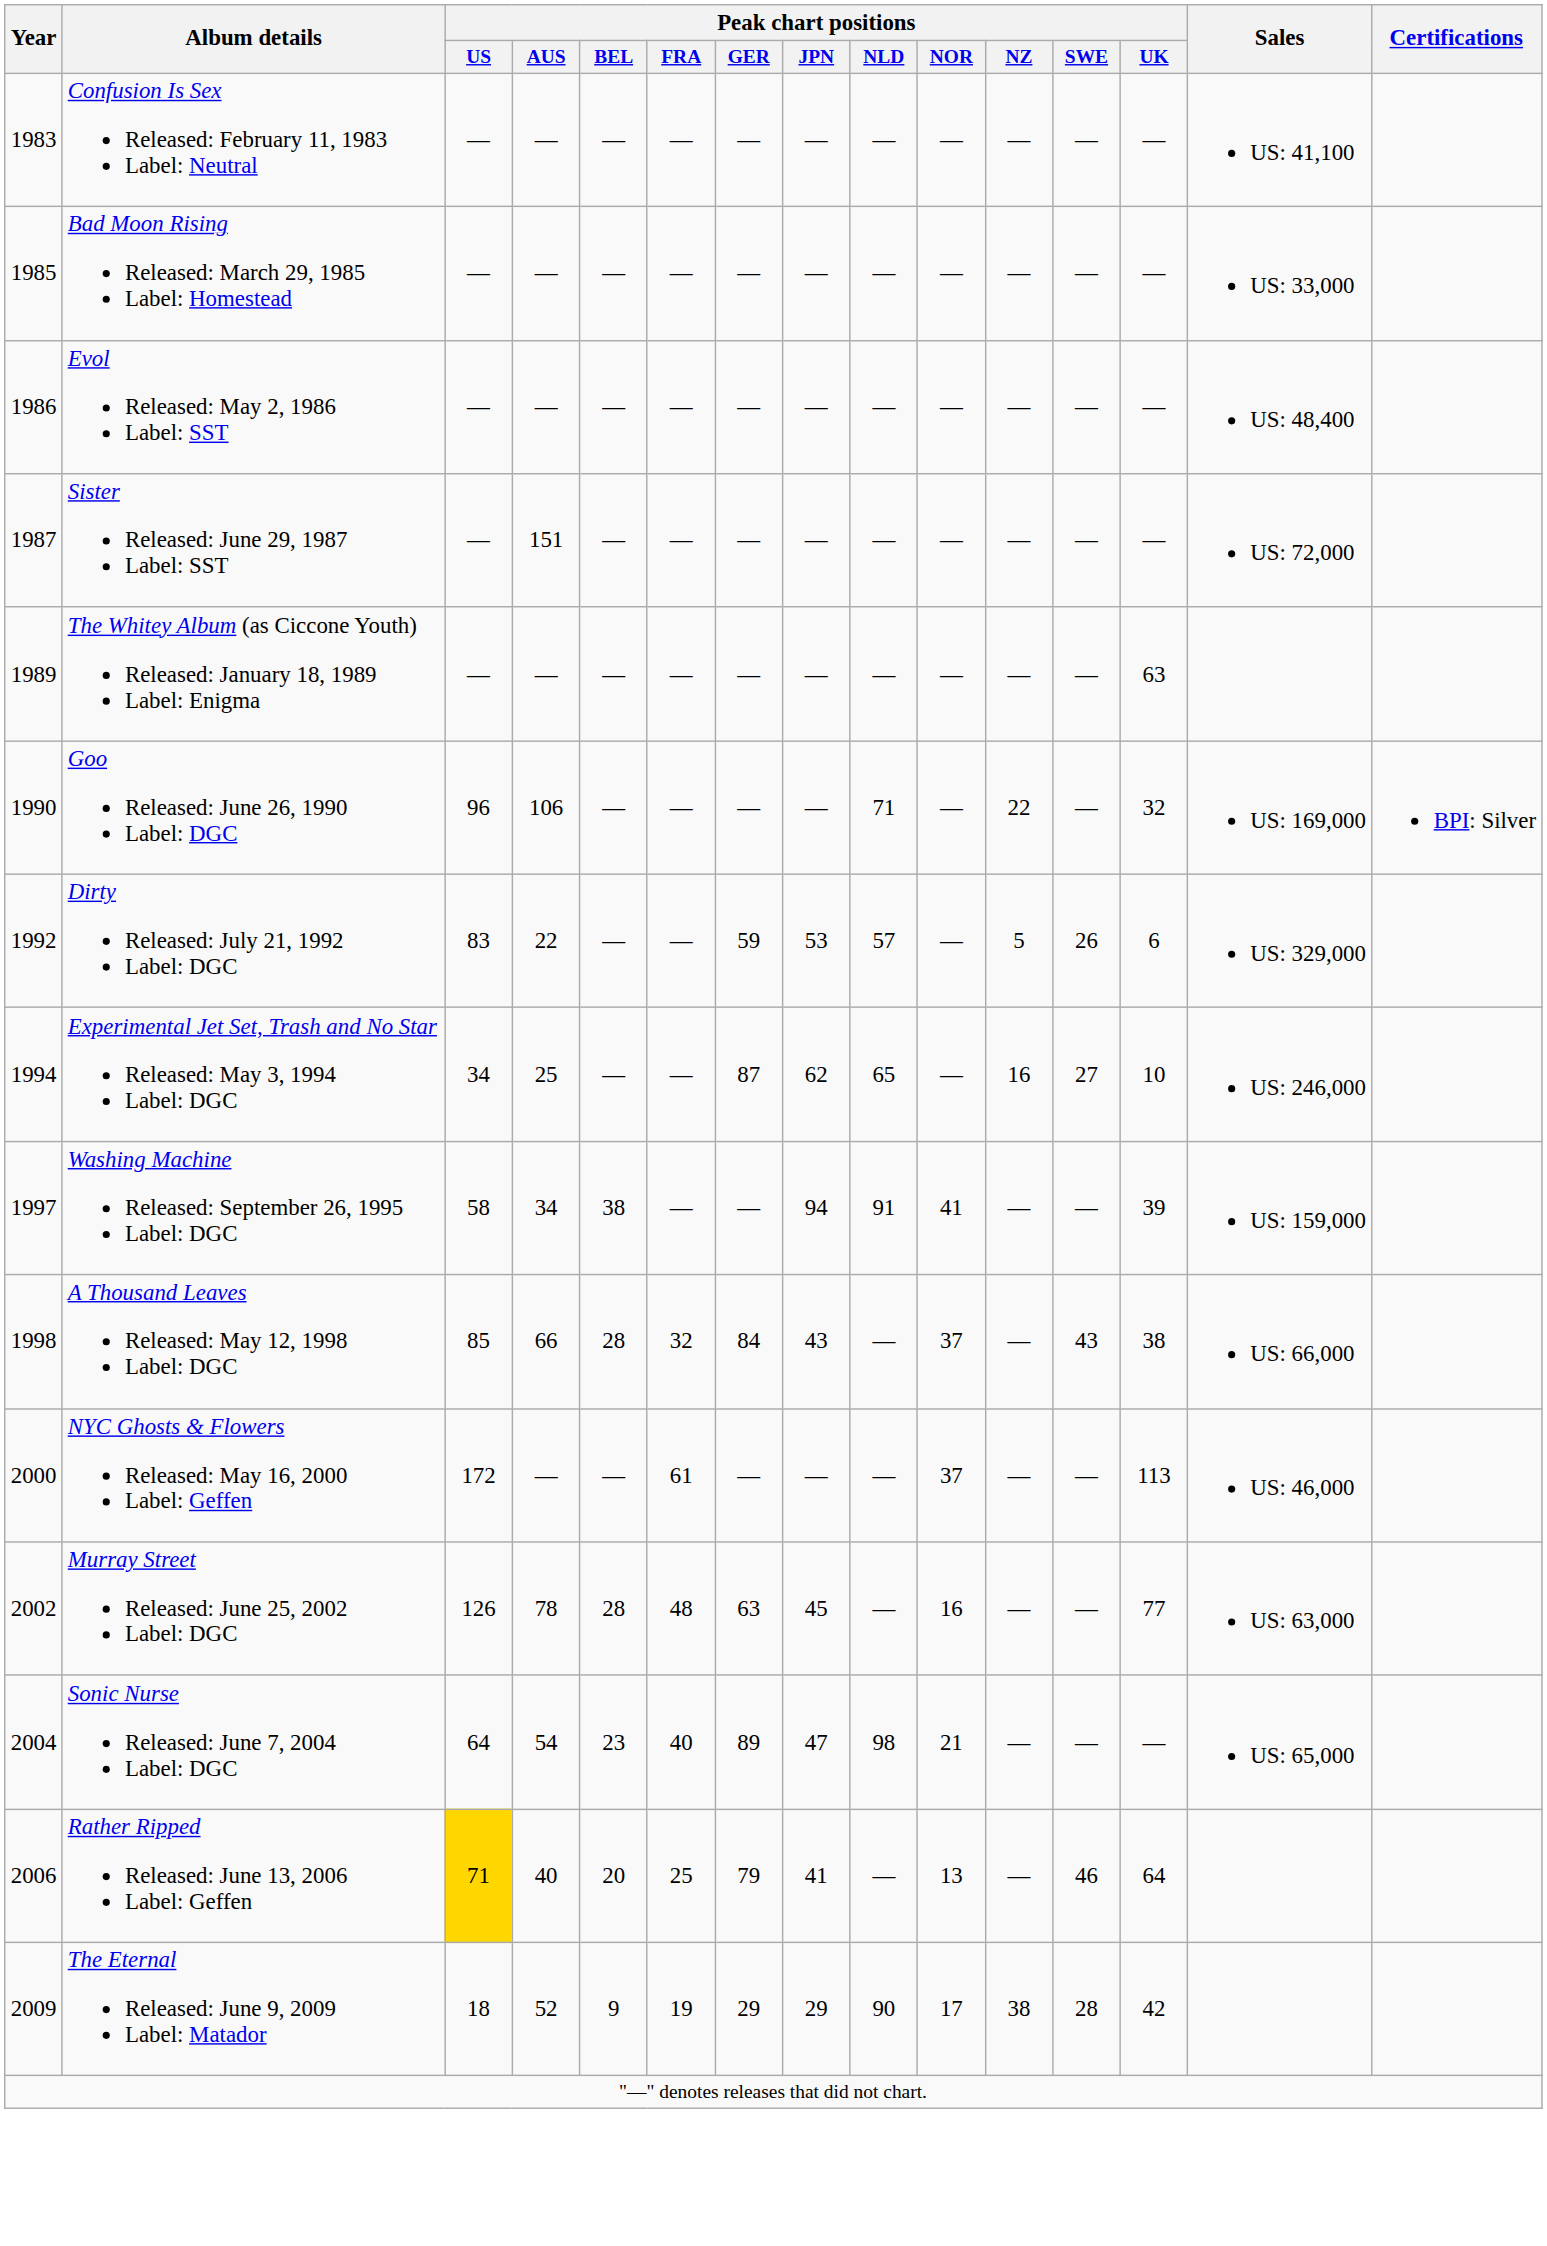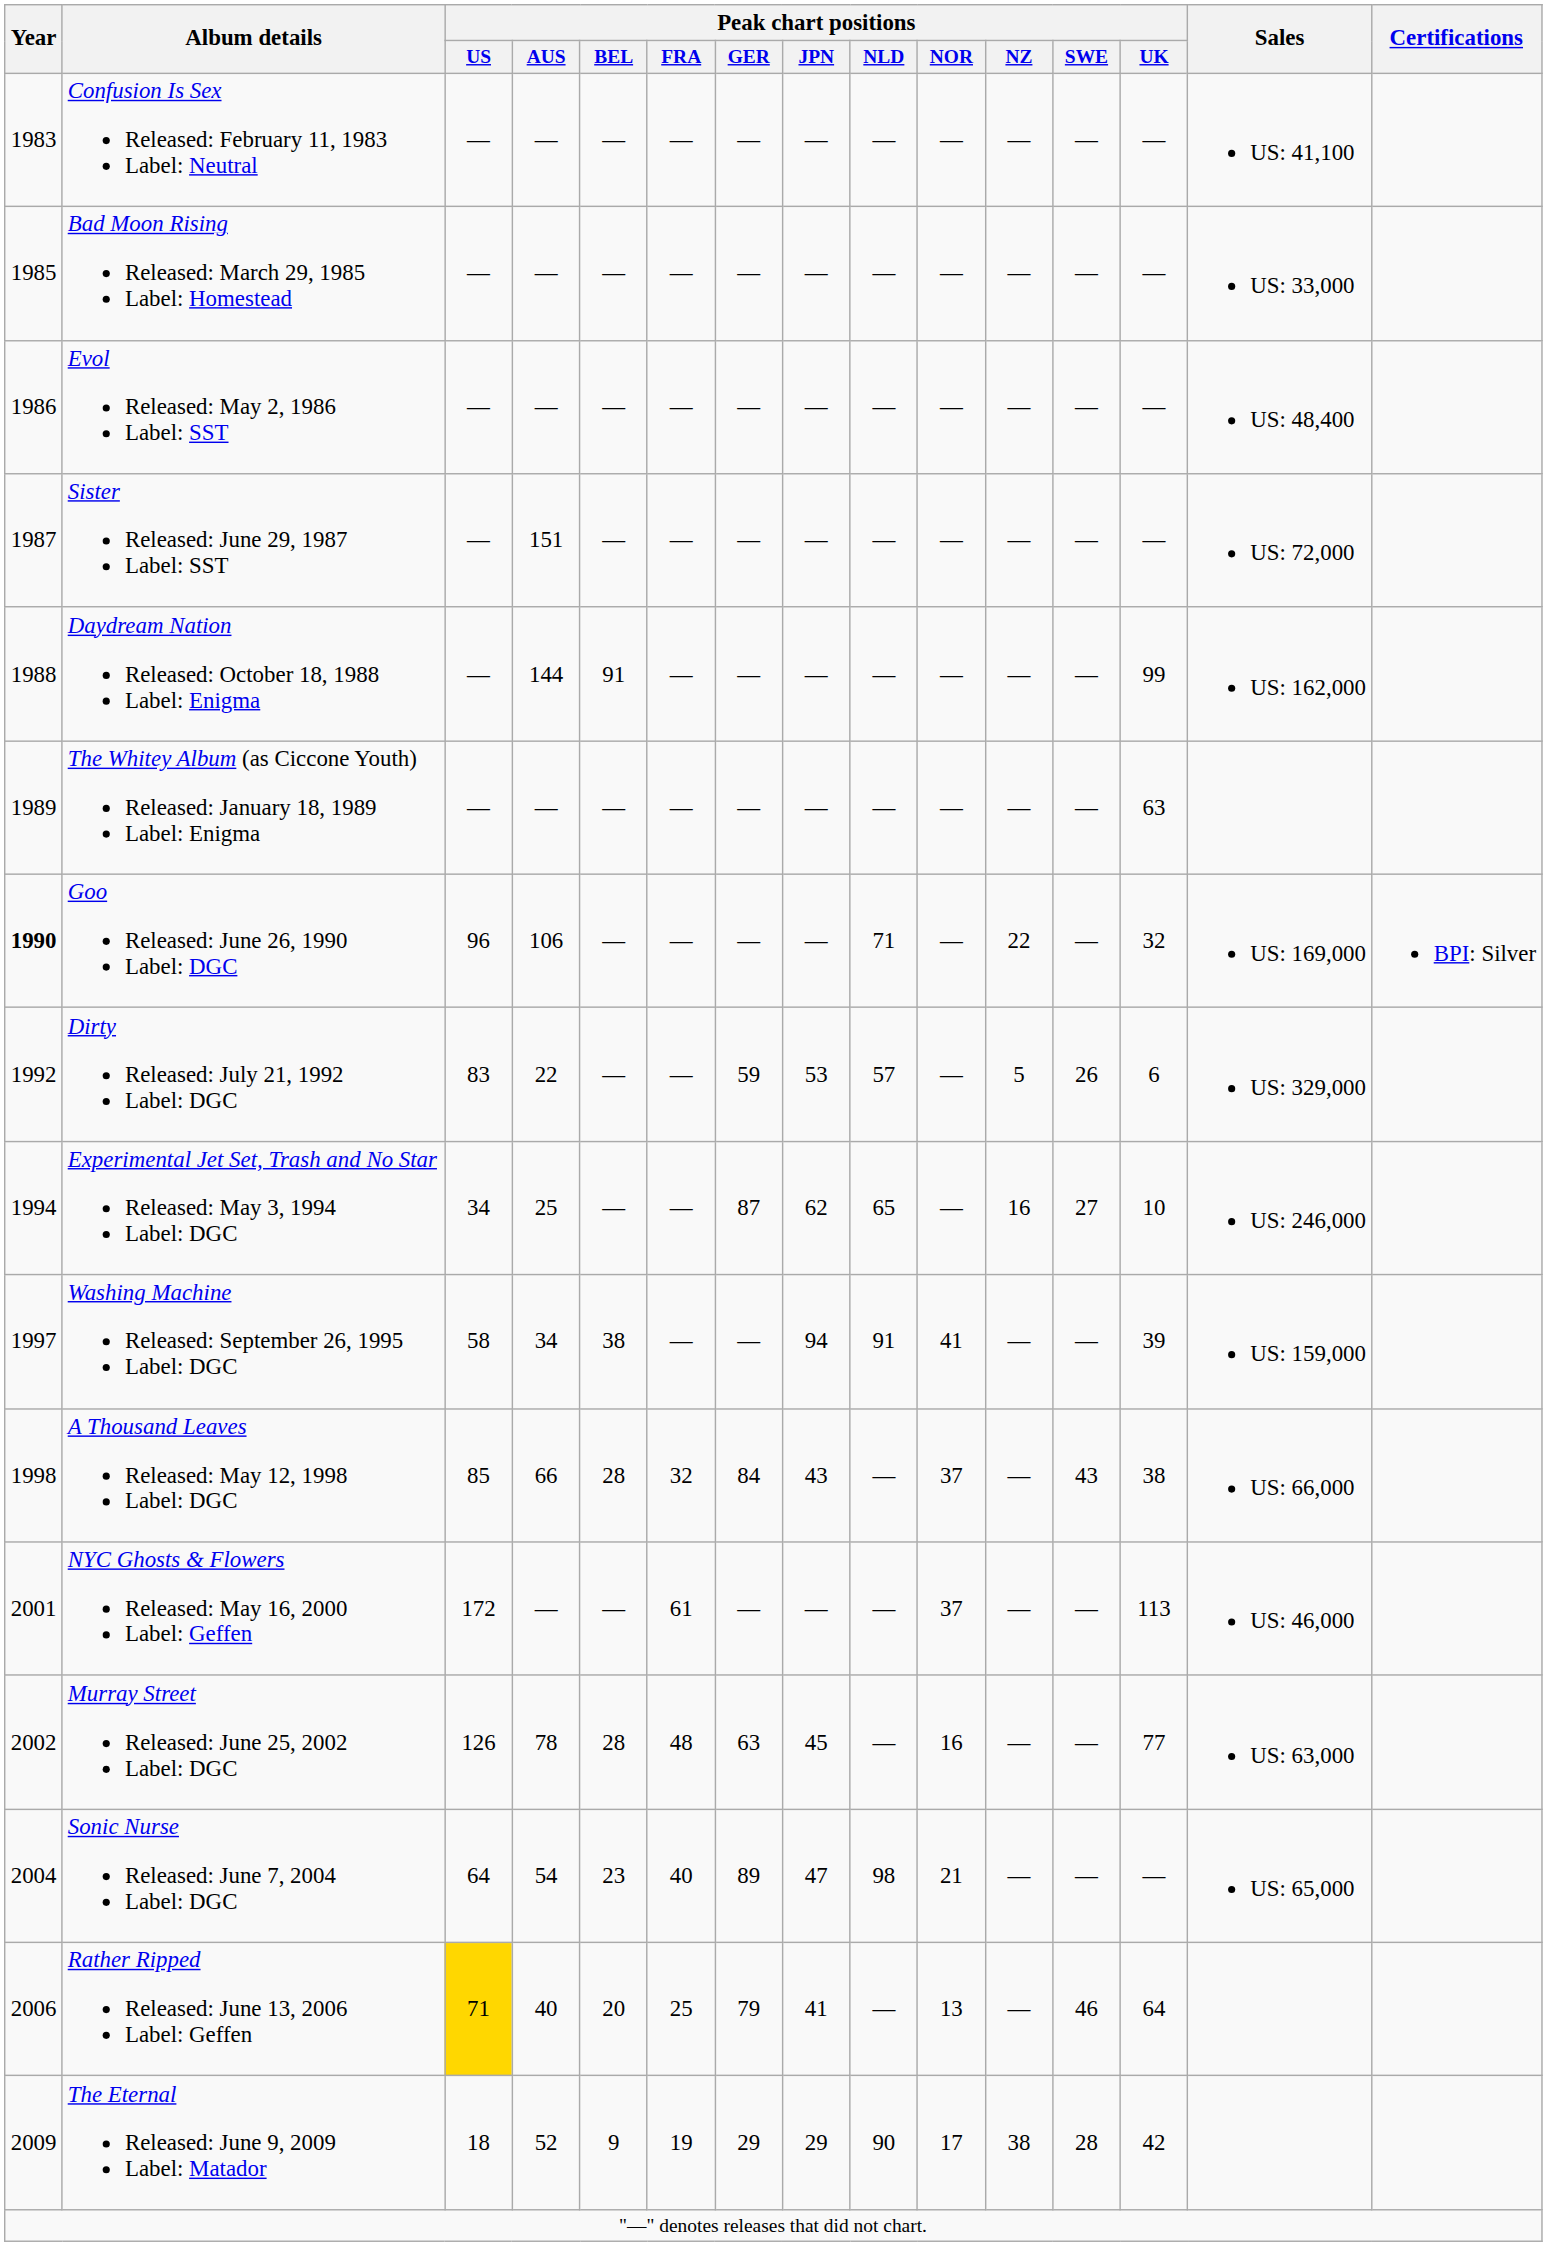 <table class="wikitable">
 <tr>
 <th rowspan="2" width="33">Year</th>
 <th rowspan="2" width="260">Album details</th>
 <th colspan="11">Peak chart positions</th>
 <th rowspan="2">Sales</th>
 <th rowspan="2"><a href='#'>Certifications</a></th>
 </tr>
 <tr>
 <th style="width:3em;font-size:85%"><a href='#'>US</a><br></th>
 <th style="width:3em;font-size:85%"><a href='#'>AUS</a><br></th>
 <th style="width:3em;font-size:85%"><a href='#'>BEL</a><br></th>
 <th style="width:3em;font-size:85%"><a href='#'>FRA</a><br></th>
 <th style="width:3em;font-size:85%"><a href='#'>GER</a><br></th>
 <th style="width:3em;font-size:85%"><a href='#'>JPN</a><br></th>
 <th style="width:3em;font-size:85%"><a href='#'>NLD</a><br></th>
 <th style="width:3em;font-size:85%"><a href='#'>NOR</a><br></th>
 <th style="width:3em;font-size:85%"><a href='#'>NZ</a><br></th>
 <th style="width:3em;font-size:85%"><a href='#'>SWE</a><br></th>
 <th style="width:3em;font-size:85%"><a href='#'>UK</a><br></th>
 </tr>
 <tr>
 <td align="center">1983</td>
 <td><em><a href='#'>Confusion Is Sex</a></em><br><ul><li>Released: February 11, 1983</li><li>Label: <a href='#'>Neutral</a></li></ul></td>
 <td align="center">—</td>
 <td align="center">—</td>
 <td align="center">—</td>
 <td align="center">—</td>
 <td align="center">—</td>
 <td align="center">—</td>
 <td align="center">—</td>
 <td align="center">—</td>
 <td align="center">—</td>
 <td align="center">—</td>
 <td align="center">—</td>
 <td><br><ul><li>US: 41,100</li></ul></td>
 <td></td>
 </tr>
 <tr>
 <td align="center">1985</td>
 <td><em><a href='#'>Bad Moon Rising</a></em><br><ul><li>Released: March 29, 1985</li><li>Label: <a href='#'>Homestead</a></li></ul></td>
 <td align="center">—</td>
 <td align="center">—</td>
 <td align="center">—</td>
 <td align="center">—</td>
 <td align="center">—</td>
 <td align="center">—</td>
 <td align="center">—</td>
 <td align="center">—</td>
 <td align="center">—</td>
 <td align="center">—</td>
 <td align="center">—</td>
 <td><br><ul><li>US: 33,000</li></ul></td>
 <td></td>
 </tr>
 <tr>
 <td align="center">1986</td>
 <td><em><a href='#'>Evol</a></em><br><ul><li>Released: May 2, 1986</li><li>Label: <a href='#'>SST</a></li></ul></td>
 <td align="center">—</td>
 <td align="center">—</td>
 <td align="center">—</td>
 <td align="center">—</td>
 <td align="center">—</td>
 <td align="center">—</td>
 <td align="center">—</td>
 <td align="center">—</td>
 <td align="center">—</td>
 <td align="center">—</td>
 <td align="center">—</td>
 <td><br><ul><li>US: 48,400</li></ul></td>
 <td></td>
 </tr>
 <tr>
 <td align="center">1987</td>
 <td><em><a href='#'>Sister</a></em><br><ul><li>Released: June 29, 1987</li><li>Label: SST</li></ul></td>
 <td align="center">—</td>
 <td align="center">151</td>
 <td align="center">—</td>
 <td align="center">—</td>
 <td align="center">—</td>
 <td align="center">—</td>
 <td align="center">—</td>
 <td align="center">—</td>
 <td align="center">—</td>
 <td align="center">—</td>
 <td align="center">—</td>
 <td><br><ul><li>US: 72,000</li></ul></td>
 <td></td>
 </tr>
 <tr>
+<td align="center">1988</td>
+<td><em><a href='#'>Daydream Nation</a></em><br><ul><li>Released: October 18, 1988</li><li>Label: <a href='#'>Enigma</a></li></ul></td>
+<td align="center">—</td>
+<td align="center">144</td>
+<td align="center">91</td>
+<td align="center">—</td>
+<td align="center">—</td>
+<td align="center">—</td>
+<td align="center">—</td>
+<td align="center">—</td>
+<td align="center">—</td>
+<td align="center">—</td>
+<td align="center">99</td>
+<td><br><ul><li>US: 162,000</li></ul></td>
+<td></td>
+</tr>
+<tr>
 <td align="center">1989</td>
 <td><em><a href='#'>The Whitey Album</a></em> (as Ciccone Youth)<br><ul><li>Released: January 18, 1989</li><li>Label: Enigma</li></ul></td>
 <td align="center">—</td>
 <td align="center">—</td>
 <td align="center">—</td>
 <td align="center">—</td>
 <td align="center">—</td>
 <td align="center">—</td>
 <td align="center">—</td>
 <td align="center">—</td>
 <td align="center">—</td>
 <td align="center">—</td>
 <td align="center">63</td>
 <td></td>
 <td></td>
 </tr>
 <tr>
-<td align="center">1990</td>
+<td align="center"><strong>1990</strong></td>
 <td><em><a href='#'>Goo</a></em><br><ul><li>Released: June 26, 1990</li><li>Label: <a href='#'>DGC</a></li></ul></td>
 <td align="center">96</td>
 <td align="center">106</td>
 <td align="center">—</td>
 <td align="center">—</td>
 <td align="center">—</td>
 <td align="center">—</td>
 <td align="center">71</td>
 <td align="center">—</td>
 <td align="center">22</td>
 <td align="center">—</td>
 <td align="center">32</td>
 <td><br><ul><li>US: 169,000</li></ul></td>
 <td><br><ul><li><a href='#'>BPI</a>: Silver</li></ul></td>
 </tr>
 <tr>
 <td align="center">1992</td>
 <td><em><a href='#'>Dirty</a></em><br><ul><li>Released: July 21, 1992</li><li>Label: DGC</li></ul></td>
 <td align="center">83</td>
 <td align="center">22</td>
 <td align="center">—</td>
 <td align="center">—</td>
 <td align="center">59</td>
 <td align="center">53</td>
 <td align="center">57</td>
 <td align="center">—</td>
 <td align="center">5</td>
 <td align="center">26</td>
 <td align="center">6</td>
 <td><br><ul><li>US: 329,000</li></ul></td>
 <td></td>
 </tr>
 <tr>
 <td align="center">1994</td>
 <td><em><a href='#'>Experimental Jet Set, Trash and No Star</a></em><br><ul><li>Released: May 3, 1994</li><li>Label: DGC</li></ul></td>
 <td align="center">34</td>
 <td align="center">25</td>
 <td align="center">—</td>
 <td align="center">—</td>
 <td align="center">87</td>
 <td align="center">62</td>
 <td align="center">65</td>
 <td align="center">—</td>
 <td align="center">16</td>
 <td align="center">27</td>
 <td align="center">10</td>
 <td><br><ul><li>US: 246,000</li></ul></td>
 <td></td>
 </tr>
 <tr>
 <td align="center">1997</td>
 <td><em><a href='#'>Washing Machine</a></em><br><ul><li>Released: September 26, 1995</li><li>Label: DGC</li></ul></td>
 <td align="center">58</td>
 <td align="center">34</td>
 <td align="center">38</td>
 <td align="center">—</td>
 <td align="center">—</td>
 <td align="center">94</td>
 <td align="center">91</td>
 <td align="center">41</td>
 <td align="center">—</td>
 <td align="center">—</td>
 <td align="center">39</td>
 <td><br><ul><li>US: 159,000</li></ul></td>
 <td></td>
 </tr>
 <tr>
 <td align="center">1998</td>
 <td><em><a href='#'>A Thousand Leaves</a></em><br><ul><li>Released: May 12, 1998</li><li>Label: DGC</li></ul></td>
 <td align="center">85</td>
 <td align="center">66</td>
 <td align="center">28</td>
 <td align="center">32</td>
 <td align="center">84</td>
 <td align="center">43</td>
 <td align="center">—</td>
 <td align="center">37</td>
 <td align="center">—</td>
 <td align="center">43</td>
 <td align="center">38</td>
 <td><br><ul><li>US: 66,000</li></ul></td>
 <td></td>
 </tr>
 <tr>
-<td align="center">2000</td>
+<td align="center">2001</td>
 <td><em><a href='#'>NYC Ghosts & Flowers</a></em><br><ul><li>Released: May 16, 2000</li><li>Label: <a href='#'>Geffen</a></li></ul></td>
 <td align="center">172</td>
 <td align="center">—</td>
 <td align="center">—</td>
 <td align="center">61</td>
 <td align="center">—</td>
 <td align="center">—</td>
 <td align="center">—</td>
 <td align="center">37</td>
 <td align="center">—</td>
 <td align="center">—</td>
 <td align="center">113</td>
 <td><br><ul><li>US: 46,000</li></ul></td>
 <td></td>
 </tr>
 <tr>
 <td align="center">2002</td>
 <td><em><a href='#'>Murray Street</a></em><br><ul><li>Released: June 25, 2002</li><li>Label: DGC</li></ul></td>
 <td align="center">126</td>
 <td align="center">78</td>
 <td align="center">28</td>
 <td align="center">48</td>
 <td align="center">63</td>
 <td align="center">45</td>
 <td align="center">—</td>
 <td align="center">16</td>
 <td align="center">—</td>
 <td align="center">—</td>
 <td align="center">77</td>
 <td><br><ul><li>US: 63,000</li></ul></td>
 <td></td>
 </tr>
 <tr>
 <td align="center">2004</td>
 <td><em><a href='#'>Sonic Nurse</a></em><br><ul><li>Released: June 7, 2004</li><li>Label: DGC</li></ul></td>
 <td align="center">64</td>
 <td align="center">54</td>
 <td align="center">23</td>
 <td align="center">40</td>
 <td align="center">89</td>
 <td align="center">47</td>
 <td align="center">98</td>
 <td align="center">21</td>
 <td align="center">—</td>
 <td align="center">—</td>
 <td align="center">—</td>
 <td><br><ul><li>US: 65,000</li></ul></td>
 <td></td>
 </tr>
 <tr>
 <td align="center">2006</td>
 <td><em><a href='#'>Rather Ripped</a></em><br><ul><li>Released: June 13, 2006</li><li>Label: Geffen</li></ul></td>
 <td align="center" style="background: gold;">71</td>
 <td align="center">40</td>
 <td align="center">20</td>
 <td align="center">25</td>
 <td align="center">79</td>
 <td align="center">41</td>
 <td align="center">—</td>
 <td align="center">13</td>
 <td align="center">—</td>
 <td align="center">46</td>
 <td align="center">64</td>
 <td></td>
 <td></td>
 </tr>
 <tr>
 <td align="center">2009</td>
 <td><em><a href='#'>The Eternal</a></em><br><ul><li>Released: June 9, 2009</li><li>Label: <a href='#'>Matador</a></li></ul></td>
 <td align="center">18</td>
 <td align="center">52</td>
 <td align="center">9</td>
 <td align="center">19</td>
 <td align="center">29</td>
 <td align="center">29</td>
 <td align="center">90</td>
 <td align="center">17</td>
 <td align="center">38</td>
 <td align="center">28</td>
 <td align="center">42</td>
 <td></td>
 <td></td>
 </tr>
 <tr>
 <td align="center" colspan="15" style="font-size: 85%">"—" denotes releases that did not chart.</td>
 </tr>
 </table>
